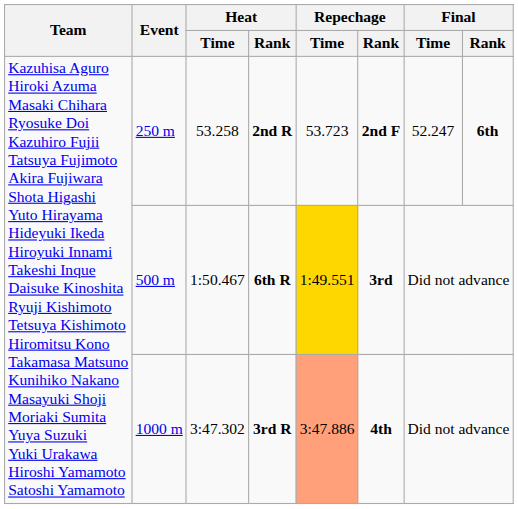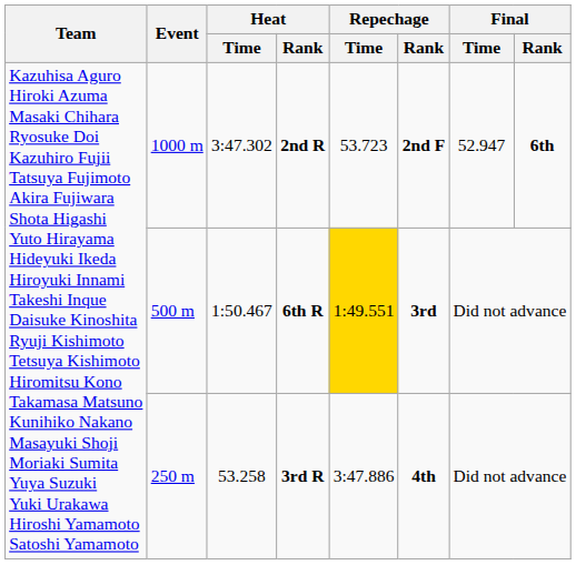 <table class=wikitable style="font-size:90%">
 <tr>
 <th rowspan=2>Team</th>
 <th rowspan=2>Event</th>
 <th colspan=2>Heat</th>
 <th colspan=2>Repechage</th>
 <th colspan=2>Final</th>
 </tr>
 <tr>
 <th>Time</th>
 <th>Rank</th>
 <th>Time</th>
 <th>Rank</th>
 <th>Time</th>
 <th>Rank</th>
 </tr>
 <tr>
 <td rowspan=3><a href='#'>Kazuhisa Aguro</a><br><a href='#'>Hiroki Azuma</a><br><a href='#'>Masaki Chihara</a><br><a href='#'>Ryosuke Doi</a><br><a href='#'>Kazuhiro Fujii</a><br><a href='#'>Tatsuya Fujimoto</a><br><a href='#'>Akira Fujiwara</a><br><a href='#'>Shota Higashi</a><br><a href='#'>Yuto Hirayama</a><br><a href='#'>Hideyuki Ikeda</a><br><a href='#'>Hiroyuki Innami</a><br><a href='#'>Takeshi Inque</a><br><a href='#'>Daisuke Kinoshita</a><br><a href='#'>Ryuji Kishimoto</a><br><a href='#'>Tetsuya Kishimoto</a><br><a href='#'>Hiromitsu Kono</a><br><a href='#'>Takamasa Matsuno</a><br><a href='#'>Kunihiko Nakano</a><br><a href='#'>Masayuki Shoji</a><br><a href='#'>Moriaki Sumita</a><br><a href='#'>Yuya Suzuki</a><br><a href='#'>Yuki Urakawa</a><br><a href='#'>Hiroshi Yamamoto</a><br><a href='#'>Satoshi Yamamoto</a></td>
-<td><a href='#'>250 m</a></td>
-<td align=center>53.258</td>
+<td><a href='#'>1000 m</a></td>
+<td align=center>3:47.302</td>
 <td align=center><strong>2nd R</strong></td>
 <td align=center>53.723</td>
 <td align=center><strong>2nd F</strong></td>
-<td align=center>52.247</td>
+<td align=center>52.947</td>
 <td align=center><strong>6th</strong></td>
 </tr>
 <tr>
 <td><a href='#'>500 m</a></td>
 <td align=center>1:50.467</td>
 <td align=center><strong>6th R</strong></td>
 <td align=center style="background: gold;">1:49.551</td>
 <td align=center><strong>3rd</strong></td>
 <td align=center colspan=2>Did not advance</td>
 </tr>
 <tr>
-<td><a href='#'>1000 m</a></td>
-<td align=center>3:47.302</td>
+<td><a href='#'>250 m</a></td>
+<td align=center>53.258</td>
 <td align=center><strong>3rd R</strong></td>
-<td align=center style="background: lightsalmon;">3:47.886</td>
+<td align=center>3:47.886</td>
 <td align=center><strong>4th</strong></td>
 <td align=center colspan=2>Did not advance</td>
 </tr>
 </table>
